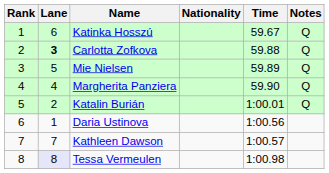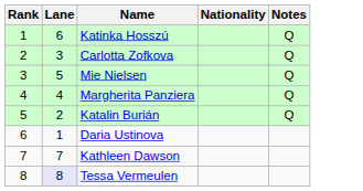 <table class="wikitable sortable" style="text-align:center">
 <tr>
 <th>Rank</th>
 <th>Lane</th>
 <th>Name</th>
 <th>Nationality</th>
-<th>Time</th>
 <th>Notes</th>
 </tr>
 <tr bgcolor=ccffcc>
 <td>1</td>
 <td>6</td>
 <td align=left><a href='#'>Katinka Hosszú</a></td>
 <td align=left></td>
-<td>59.67</td>
 <td>Q</td>
 </tr>
 <tr bgcolor=ccffcc>
 <td>2</td>
-<td><strong>3</strong></td>
+<td>3</td>
 <td align=left><a href='#'>Carlotta Zofkova</a></td>
 <td align=left></td>
-<td>59.88</td>
 <td>Q</td>
 </tr>
 <tr bgcolor=ccffcc>
 <td>3</td>
 <td>5</td>
 <td align=left><a href='#'>Mie Nielsen</a></td>
 <td align=left></td>
-<td>59.89</td>
 <td>Q</td>
 </tr>
 <tr bgcolor=ccffcc>
 <td>4</td>
 <td>4</td>
 <td align=left><a href='#'>Margherita Panziera</a></td>
 <td align=left></td>
-<td>59.90</td>
 <td>Q</td>
 </tr>
 <tr bgcolor=ccffcc>
 <td>5</td>
 <td>2</td>
 <td align=left><a href='#'>Katalin Burián</a></td>
 <td align=left></td>
-<td>1:00.01</td>
 <td>Q</td>
 </tr>
 <tr>
 <td>6</td>
 <td>1</td>
 <td align=left><a href='#'>Daria Ustinova</a></td>
 <td align=left></td>
-<td>1:00.56</td>
 <td></td>
 </tr>
 <tr>
 <td>7</td>
 <td>7</td>
 <td align=left><a href='#'>Kathleen Dawson</a></td>
 <td align=left></td>
-<td>1:00.57</td>
 <td></td>
 </tr>
 <tr>
 <td>8</td>
 <td style="background: lavender;">8</td>
 <td align=left><a href='#'>Tessa Vermeulen</a></td>
 <td align=left></td>
-<td>1:00.98</td>
 <td></td>
 </tr>
 </table>
